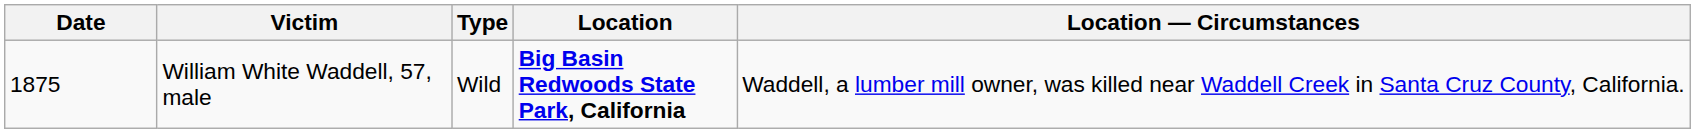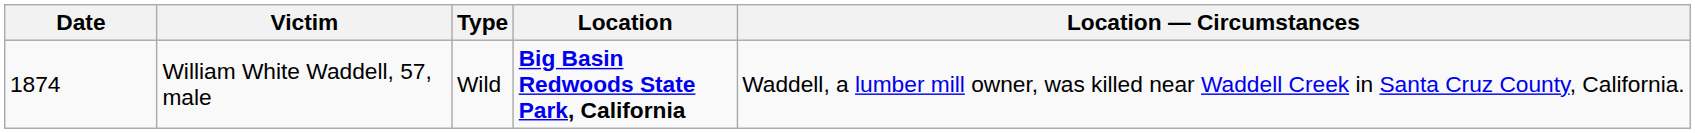 <table class="wikitable sortable">
 <tr>
 <th style="width:100px;" class="unsortable">Date</th>
 <th style="width:200px;" class="unsortable">Victim</th>
 <th class="unsortable">Type</th>
 <th style="width:150px;" class="unsortable">Location</th>
 <th class=unsortable>Location — Circumstances</th>
 </tr>
 <tr>
-<td>1875</td>
+<td>1874</td>
 <td>William White Waddell, 57, male</td>
 <td>Wild</td>
 <td><strong><a href='#'>Big Basin Redwoods State Park</a>, California</strong></td>
 <td>Waddell, a <a href='#'>lumber mill</a> owner, was killed near <a href='#'>Waddell Creek</a> in <a href='#'>Santa Cruz County</a>, California.</td>
 </tr>
 </table>
